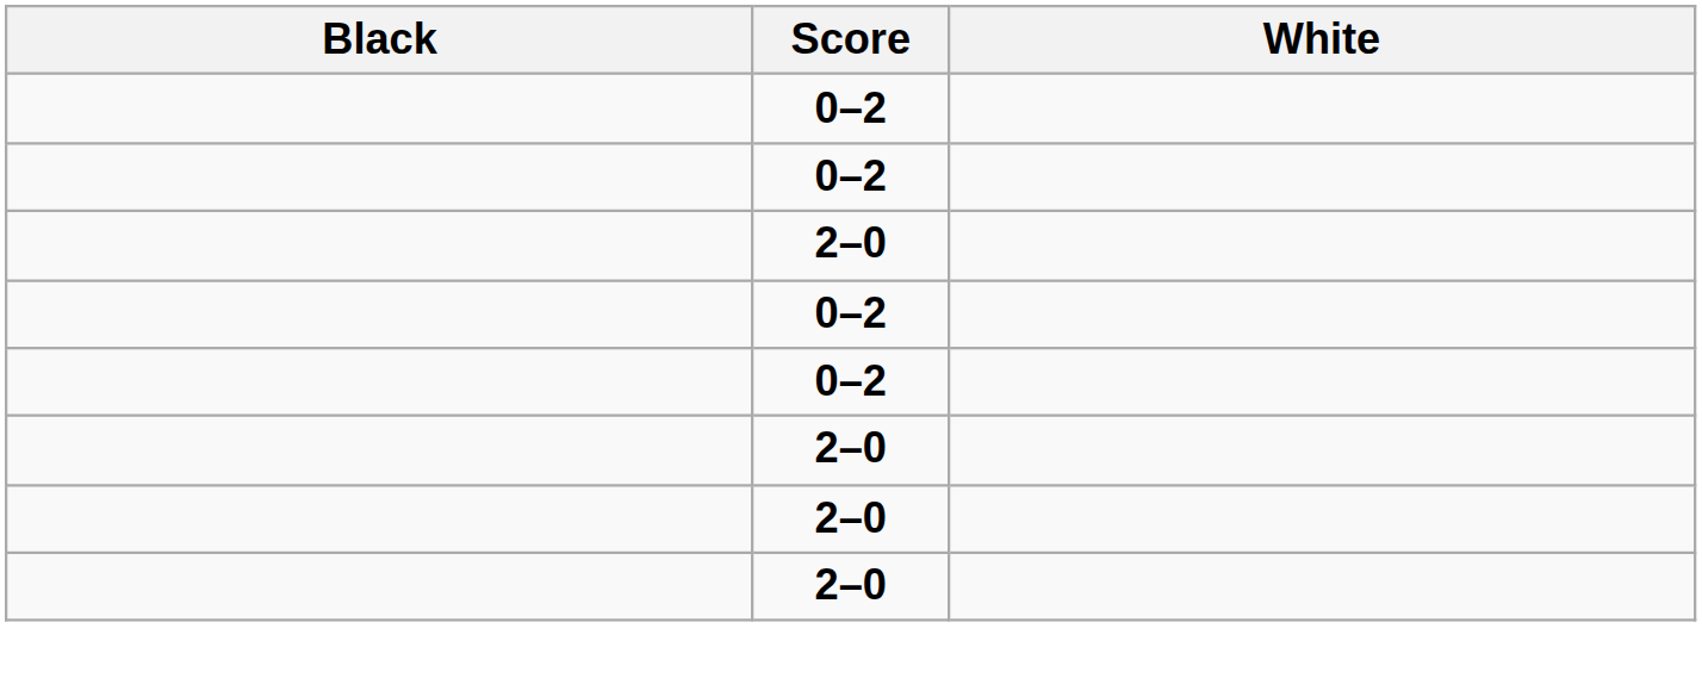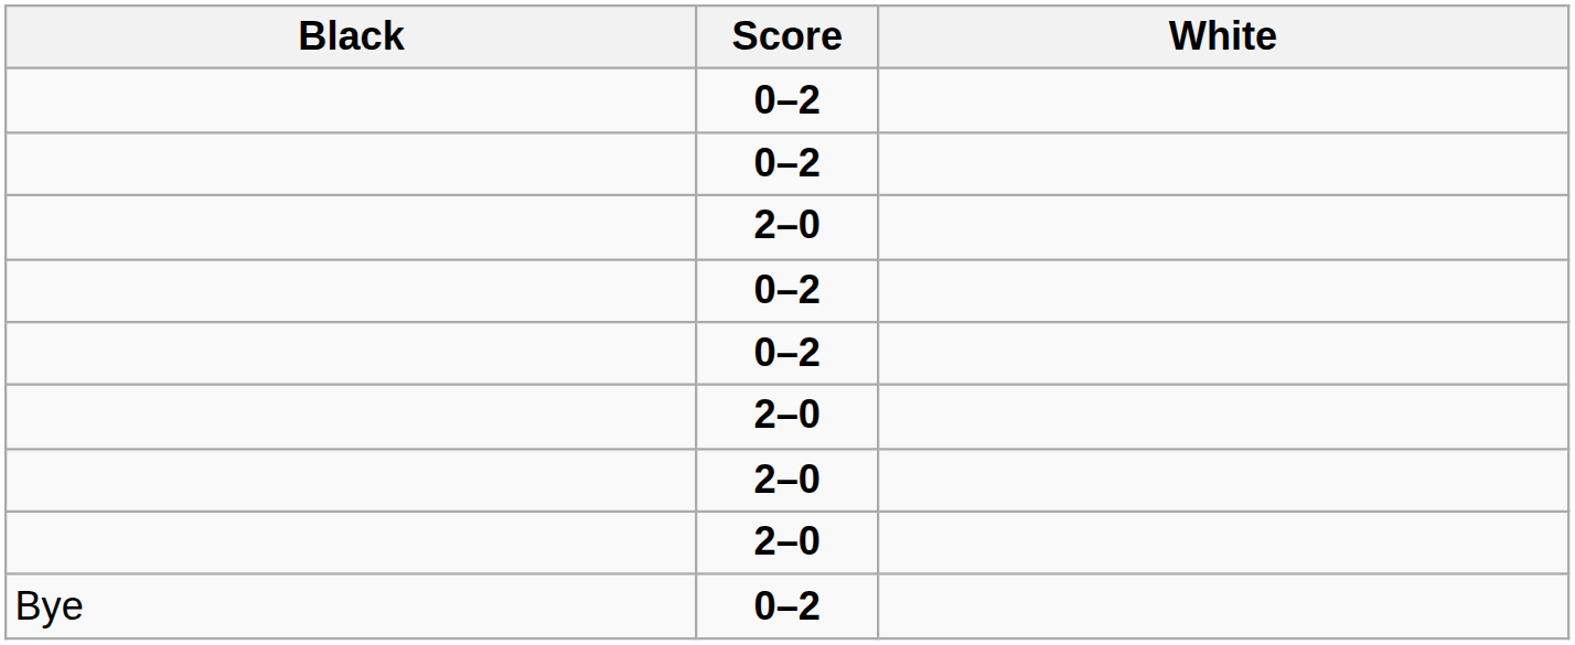 <table class="wikitable" style="text-align: center;">
 <tr>
 <th align="right" width="270">Black</th>
 <th width="65">Score</th>
 <th align="left" width="270">White</th>
 </tr>
 <tr>
 <td align=left><br></td>
 <td align=center><strong>0–2</strong></td>
 <td align=left><strong><br></strong></td>
 </tr>
 <tr>
 <td align=left><br></td>
 <td align=center><strong>0–2</strong></td>
 <td align=left><strong><br></strong></td>
 </tr>
 <tr>
 <td align=left><strong><br></strong></td>
 <td align=center><strong>2–0</strong></td>
 <td align=left><br></td>
 </tr>
 <tr>
 <td align=left><br></td>
 <td align=center><strong>0–2</strong></td>
 <td align=left><strong><br></strong></td>
 </tr>
 <tr>
 <td align=left><br></td>
 <td align=center><strong>0–2</strong></td>
 <td align=left><strong><br></strong></td>
 </tr>
 <tr>
 <td align=left><strong><br></strong></td>
 <td align=center><strong>2–0</strong></td>
 <td align=left><br></td>
 </tr>
 <tr>
 <td align=left><strong><br></strong></td>
 <td align=center><strong>2–0</strong></td>
 <td align=left><br></td>
 </tr>
 <tr>
 <td align=left><strong><br></strong></td>
 <td align=center><strong>2–0</strong></td>
 <td align=left><br></td>
 </tr>
+<tr>
+<td align=left>Bye</td>
+<td align=center><strong>0–2</strong></td>
+<td align=left><strong><br></strong></td>
+</tr>
 </table>
